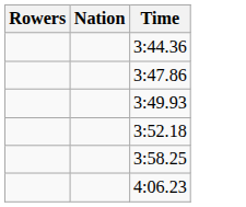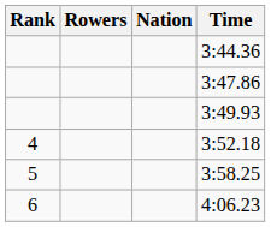 <table class="wikitable sortable" style="text-align:center">
 <tr>
+<th>Rank</th>
 <th>Rowers</th>
 <th>Nation</th>
 <th>Time</th>
 </tr>
 <tr>
+<td></td>
 <td align=left data-sort-value="Otsetova, Svetla"></td>
 <td align=left></td>
 <td>3:44.36</td>
 </tr>
 <tr>
+<td></td>
 <td align=left data-sort-value="Boesler, Petra"></td>
 <td align=left></td>
 <td>3:47.86</td>
 </tr>
 <tr>
+<td></td>
 <td align=left data-sort-value="Kaminskaitė, Eleonora"></td>
 <td align=left></td>
 <td>3:49.93</td>
 </tr>
 <tr>
+<td>4</td>
 <td align=left data-sort-value="Brechan, Ingun"></td>
 <td align=left></td>
 <td>3:52.18</td>
 </tr>
 <tr>
+<td>5</td>
 <td align=left data-sort-value="Braceland, Diane"></td>
 <td align=left></td>
 <td>3:58.25</td>
 </tr>
 <tr>
+<td>6</td>
 <td align=left data-sort-value="Cameron, Bev"></td>
 <td align=left></td>
 <td>4:06.23</td>
 </tr>
 </table>
